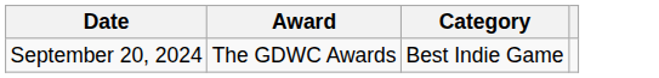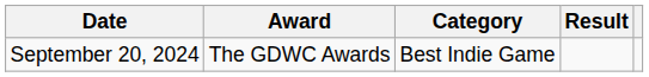 <table class="wikitable plainrowheaders">
 <tr>
 <th scope="col">Date</th>
 <th scope="col">Award</th>
 <th scope="col">Category</th>
+<th scope="col">Result</th>
 <th scope="col" class="unsortable"></th>
 </tr>
 <tr>
 <td>September 20, 2024</td>
 <td>The GDWC Awards</td>
 <td>Best Indie Game</td>
+<td></td>
 <td style="text-align:center;"></td>
 </tr>
 </table>
